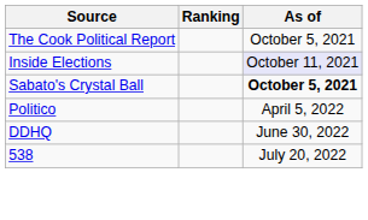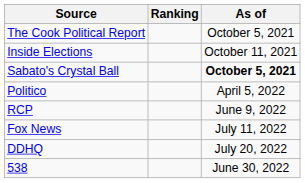 <table class="wikitable" style="text-align:center">
 <tr>
 <th>Source</th>
 <th>Ranking</th>
 <th>As of</th>
 </tr>
 <tr>
 <td align=left><a href='#'>The Cook Political Report</a></td>
 <td></td>
 <td>October 5, 2021</td>
 </tr>
 <tr>
 <td align=left><a href='#'>Inside Elections</a></td>
 <td></td>
-<td style="background: lavender;">October 11, 2021</td>
+<td>October 11, 2021</td>
 </tr>
 <tr>
 <td align=left><a href='#'>Sabato's Crystal Ball</a></td>
 <td></td>
 <td><strong>October 5, 2021</strong></td>
 </tr>
 <tr>
 <td align="left"><a href='#'>Politico</a></td>
 <td></td>
 <td>April 5, 2022</td>
 </tr>
 <tr>
+<td align="left"><a href='#'>RCP</a></td>
+<td></td>
+<td>June 9, 2022</td>
+</tr>
+<tr>
+<td align=left><a href='#'>Fox News</a></td>
+<td></td>
+<td>July 11, 2022</td>
+</tr>
+<tr>
 <td align="left"><a href='#'>DDHQ</a></td>
 <td></td>
-<td>June 30, 2022</td>
+<td>July 20, 2022</td>
 </tr>
 <tr>
 <td align="left"><a href='#'>538</a></td>
 <td></td>
-<td>July 20, 2022</td>
+<td>June 30, 2022</td>
 </tr>
 </table>
